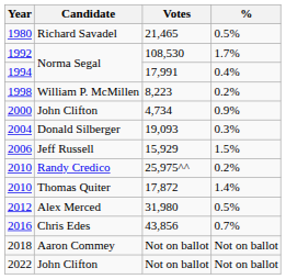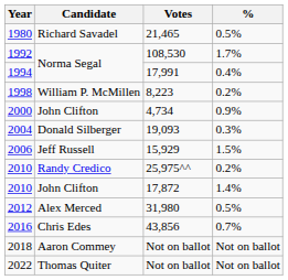 <table class="wikitable">
 <tr>
 <th>Year</th>
 <th>Candidate</th>
 <th>Votes</th>
 <th>%</th>
 </tr>
 <tr>
 <td><a href='#'>1980</a></td>
 <td>Richard Savadel</td>
 <td>21,465</td>
 <td>0.5%</td>
 </tr>
 <tr>
 <td><a href='#'>1992</a></td>
 <td rowspan="2">Norma Segal</td>
 <td>108,530</td>
 <td>1.7%</td>
 </tr>
 <tr>
 <td><a href='#'>1994</a></td>
 <td>17,991</td>
 <td>0.4%</td>
 </tr>
 <tr>
 <td><a href='#'>1998</a></td>
 <td>William P. McMillen</td>
 <td>8,223</td>
 <td>0.2%</td>
 </tr>
 <tr>
 <td><a href='#'>2000</a></td>
 <td>John Clifton</td>
 <td>4,734</td>
 <td>0.9%</td>
 </tr>
 <tr>
 <td><a href='#'>2004</a></td>
 <td>Donald Silberger</td>
 <td>19,093</td>
 <td>0.3%</td>
 </tr>
 <tr>
 <td><a href='#'>2006</a></td>
 <td>Jeff Russell</td>
 <td>15,929</td>
 <td>1.5%</td>
 </tr>
 <tr>
 <td><a href='#'>2010</a></td>
 <td><a href='#'>Randy Credico</a></td>
 <td>25,975^^</td>
 <td>0.2%</td>
 </tr>
 <tr>
 <td><a href='#'>2010</a></td>
-<td>Thomas Quiter</td>
+<td>John Clifton</td>
 <td>17,872</td>
 <td>1.4%</td>
 </tr>
 <tr>
 <td><a href='#'>2012</a></td>
 <td>Alex Merced</td>
 <td>31,980</td>
 <td>0.5%</td>
 </tr>
 <tr>
 <td><a href='#'>2016</a></td>
 <td>Chris Edes</td>
 <td>43,856</td>
 <td>0.7%</td>
 </tr>
 <tr>
 <td>2018</td>
 <td>Aaron Commey</td>
 <td>Not on ballot</td>
 <td>Not on ballot</td>
 </tr>
 <tr>
 <td>2022</td>
-<td>John Clifton</td>
+<td>Thomas Quiter</td>
 <td>Not on ballot</td>
 <td>Not on ballot</td>
 </tr>
 </table>
